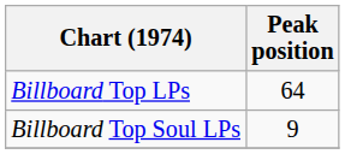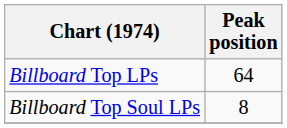 <table class="wikitable">
 <tr>
 <th>Chart (1974)</th>
 <th>Peak<br>position</th>
 </tr>
 <tr>
 <td><a href='#'><em>Billboard</em> Top LPs</a></td>
 <td align="center">64</td>
 </tr>
 <tr>
 <td><em>Billboard</em> <a href='#'>Top Soul LPs</a></td>
-<td align="center">9</td>
+<td align="center">8</td>
 </tr>
 <tr>
 </tr>
 </table>
